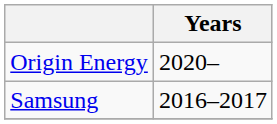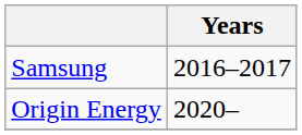 <table class="wikitable collapsible">
 <tr>
 <th></th>
 <th>Years</th>
 </tr>
 <tr>
+<td><a href='#'>Samsung</a></td>
+<td>2016–2017</td>
+</tr>
+<tr>
 <td><a href='#'>Origin Energy</a></td>
 <td>2020–</td>
 </tr>
 <tr>
-<td><a href='#'>Samsung</a></td>
-<td>2016–2017</td>
-</tr>
-<tr>
 </tr>
 </table>
